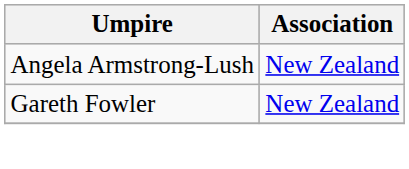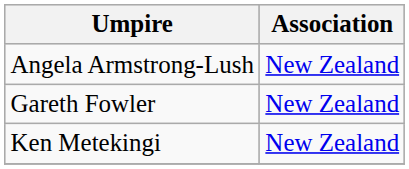 <table class="wikitable collapsible">
 <tr>
 <th>Umpire</th>
 <th>Association</th>
 </tr>
 <tr>
 <td>Angela Armstrong-Lush</td>
 <td><a href='#'>New Zealand</a></td>
 </tr>
 <tr>
 <td>Gareth Fowler</td>
 <td><a href='#'>New Zealand</a></td>
 </tr>
 <tr>
+<td>Ken Metekingi</td>
+<td><a href='#'>New Zealand</a></td>
+</tr>
+<tr>
 </tr>
 </table>
